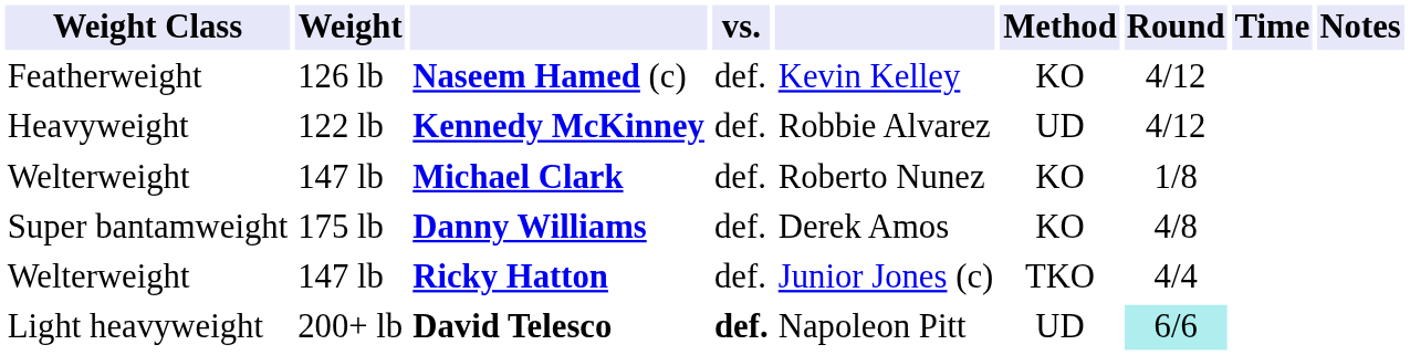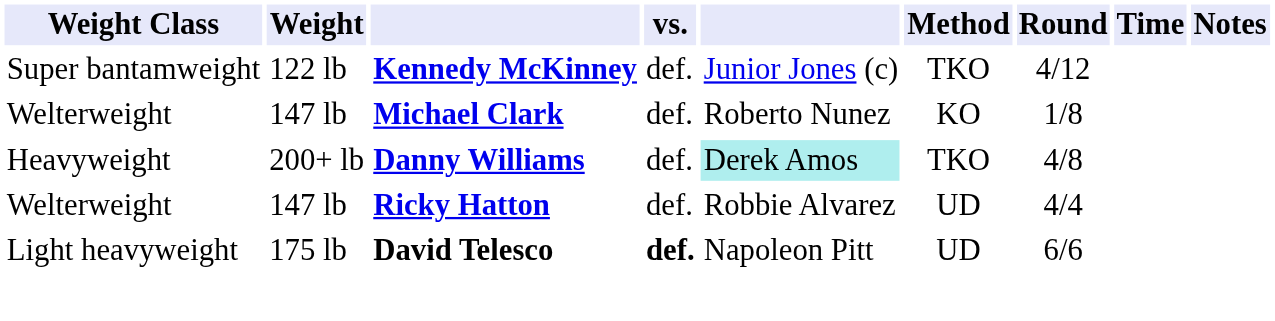 <table class="toccolours" style="font-size: 85%;">
 <tr>
 <th style="background:#e6e8fa; color:#000; text-align:center;">Weight Class</th>
 <th style="background:#e6e8fa; color:#000; text-align:center;">Weight</th>
 <th style="background:#e6e8fa; color:#000; text-align:center;"></th>
 <th style="background:#e6e8fa; color:#000; text-align:center;">vs.</th>
 <th style="background:#e6e8fa; color:#000; text-align:center;"></th>
 <th style="background:#e6e8fa; color:#000; text-align:center;">Method</th>
 <th style="background:#e6e8fa; color:#000; text-align:center;">Round</th>
 <th style="background:#e6e8fa; color:#000; text-align:center;">Time</th>
 <th style="background:#e6e8fa; color:#000; text-align:center;">Notes</th>
 </tr>
 <tr>
-<td>Featherweight</td>
-<td>126 lb</td>
-<td><strong><a href='#'>Naseem Hamed</a></strong> (c)</td>
-<td>def.</td>
-<td><a href='#'>Kevin Kelley</a></td>
-<td align=center>KO</td>
-<td align=center>4/12</td>
-<td align=center></td>
-<td></td>
-</tr>
-<tr>
-<td>Heavyweight</td>
+<td>Super bantamweight</td>
 <td>122 lb</td>
 <td><strong><a href='#'>Kennedy McKinney</a></strong></td>
 <td>def.</td>
-<td>Robbie Alvarez</td>
-<td align=center>UD</td>
+<td><a href='#'>Junior Jones</a> (c)</td>
+<td align=center>TKO</td>
 <td align=center>4/12</td>
 <td align=center></td>
 <td></td>
 </tr>
 <tr>
 <td>Welterweight</td>
 <td>147 lb</td>
 <td><strong><a href='#'>Michael Clark</a></strong></td>
 <td>def.</td>
 <td>Roberto Nunez</td>
 <td align=center>KO</td>
 <td align=center>1/8</td>
 <td align=center></td>
 </tr>
 <tr>
-<td>Super bantamweight</td>
-<td>175 lb</td>
+<td>Heavyweight</td>
+<td>200+ lb</td>
 <td><strong><a href='#'>Danny Williams</a></strong></td>
 <td>def.</td>
-<td>Derek Amos</td>
-<td align=center>KO</td>
+<td style="background: paleturquoise;">Derek Amos</td>
+<td align=center>TKO</td>
 <td align=center>4/8</td>
 <td align=center></td>
 </tr>
 <tr>
 <td>Welterweight</td>
 <td>147 lb</td>
 <td><strong><a href='#'>Ricky Hatton</a></strong></td>
 <td>def.</td>
-<td><a href='#'>Junior Jones</a> (c)</td>
-<td align=center>TKO</td>
+<td>Robbie Alvarez</td>
+<td align=center>UD</td>
 <td align=center>4/4</td>
 <td align=center></td>
 </tr>
 <tr>
 <td>Light heavyweight</td>
-<td>200+ lb</td>
+<td>175 lb</td>
 <td><strong>David Telesco</strong></td>
 <td><strong>def.</strong></td>
 <td>Napoleon Pitt</td>
 <td align=center>UD</td>
-<td align=center style="background: paleturquoise;">6/6</td>
+<td align=center>6/6</td>
 <td align=center></td>
 </tr>
 <tr>
 </tr>
 </table>
